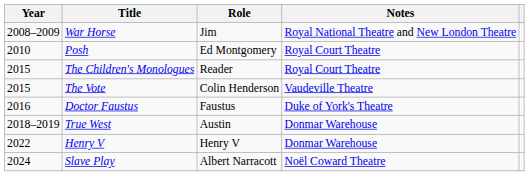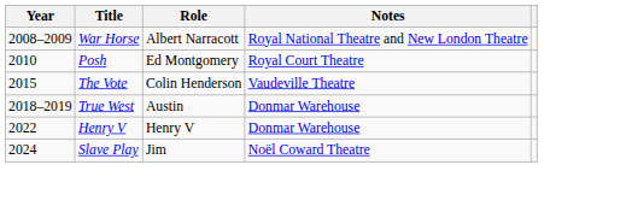 <table class="wikitable plainrowheaders sortable">
 <tr>
 <th scope="col">Year</th>
 <th scope="col">Title</th>
 <th scope="col">Role</th>
 <th scope="col" class="unsortable">Notes</th>
 <th scope="col" class="unsortable"></th>
 </tr>
 <tr>
 <td>2008–2009</td>
 <td scope=row><em><a href='#'>War Horse</a></em></td>
-<td>Jim</td>
+<td>Albert Narracott</td>
 <td><a href='#'>Royal National Theatre</a> and <a href='#'>New London Theatre</a></td>
 <td style="text-align:center;"></td>
 </tr>
 <tr>
 <td>2010</td>
 <td scope=row><em><a href='#'>Posh</a></em></td>
 <td>Ed Montgomery</td>
 <td><a href='#'>Royal Court Theatre</a></td>
 <td style="text-align:center;"></td>
 </tr>
 <tr>
 <td>2015</td>
-<td scope=row><em><a href='#'>The Children's Monologues</a></em></td>
-<td>Reader</td>
-<td><a href='#'>Royal Court Theatre</a></td>
-<td style="text-align:center;"></td>
-</tr>
-<tr>
-<td>2015</td>
 <td scope=row><em><a href='#'>The Vote</a></em></td>
 <td>Colin Henderson</td>
 <td><a href='#'>Vaudeville Theatre</a></td>
-<td style="text-align:center;"></td>
-</tr>
-<tr>
-<td>2016</td>
-<td scope=row><em><a href='#'>Doctor Faustus</a></em></td>
-<td>Faustus</td>
-<td><a href='#'>Duke of York's Theatre</a></td>
 <td style="text-align:center;"></td>
 </tr>
 <tr>
 <td>2018–2019</td>
 <td scope=row><em><a href='#'>True West</a></em></td>
 <td>Austin</td>
 <td><a href='#'>Donmar Warehouse</a></td>
 <td style="text-align:center;"></td>
 </tr>
 <tr>
 <td>2022</td>
 <td scope=row><em><a href='#'>Henry V</a></em></td>
 <td>Henry V</td>
 <td><a href='#'>Donmar Warehouse</a></td>
 <td style="text-align:center;"></td>
 </tr>
 <tr>
 <td>2024</td>
 <td><em><a href='#'>Slave Play</a></em></td>
-<td>Albert Narracott</td>
+<td>Jim</td>
 <td><a href='#'>Noël Coward Theatre</a></td>
 <td style="text-align:center;"></td>
 </tr>
 </table>
